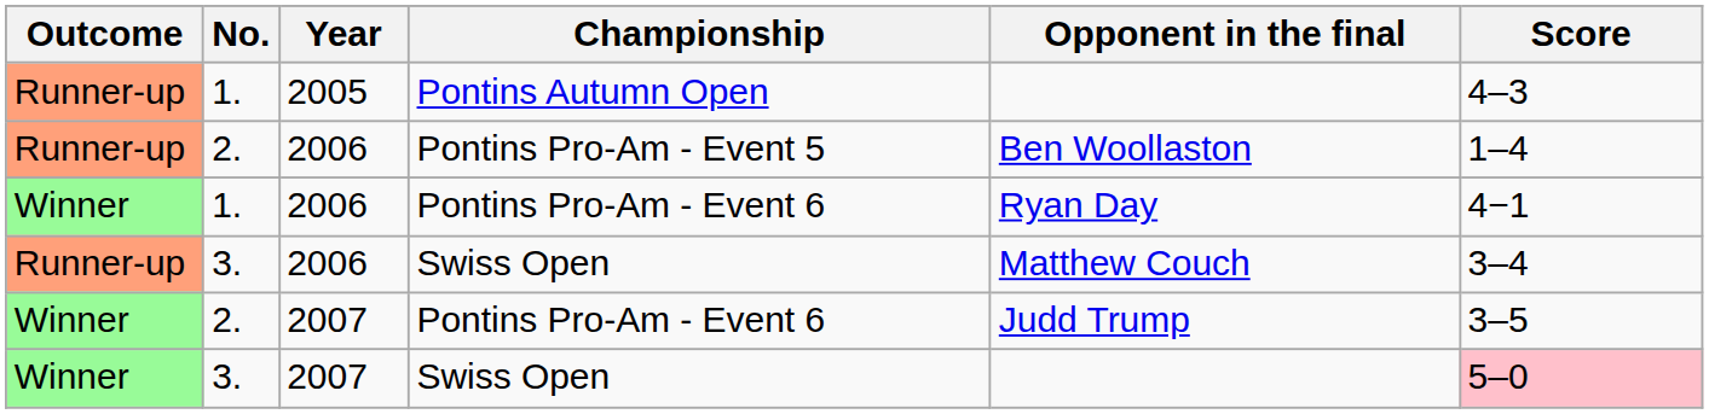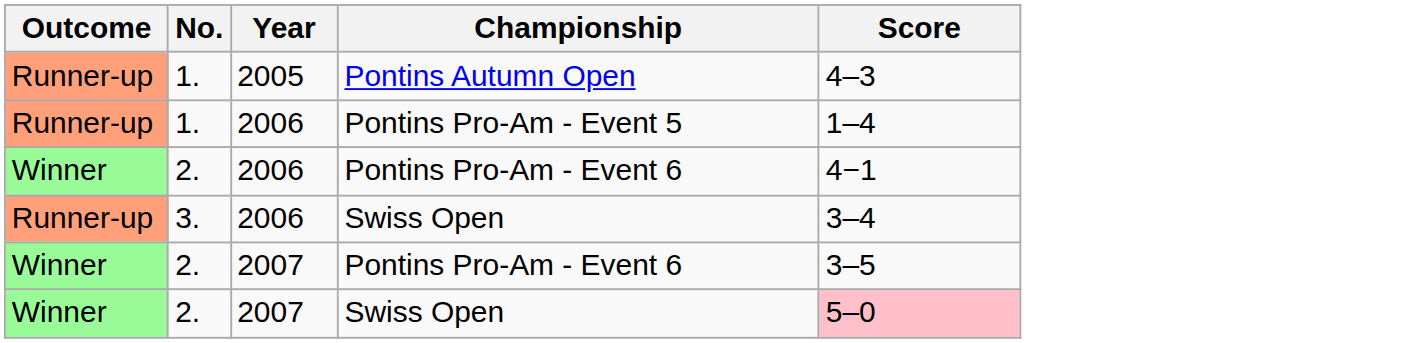 <table class="sortable wikitable">
 <tr>
 <th width="80">Outcome</th>
 <th width="20">No.</th>
 <th width="50">Year</th>
 <th width="250">Championship</th>
-<th width="200">Opponent in the final</th>
 <th width="100">Score</th>
 </tr>
 <tr>
 <td style="background:#ffa07a;">Runner-up</td>
 <td>1.</td>
 <td>2005</td>
 <td><a href='#'>Pontins Autumn Open</a></td>
-<td> </td>
 <td>4–3</td>
 </tr>
 <tr>
 <td style="background:#ffa07a;">Runner-up</td>
-<td>2.</td>
+<td>1.</td>
 <td>2006</td>
 <td>Pontins Pro-Am - Event 5</td>
-<td> <a href='#'>Ben Woollaston</a></td>
 <td>1–4</td>
 </tr>
 <tr>
 <td style="background:#98fb98;">Winner</td>
-<td>1.</td>
+<td>2.</td>
 <td>2006</td>
 <td>Pontins Pro-Am - Event 6</td>
-<td> <a href='#'>Ryan Day</a></td>
 <td>4−1</td>
 </tr>
 <tr>
 <td style="background:#ffa07a;">Runner-up</td>
 <td>3.</td>
 <td>2006</td>
 <td>Swiss Open</td>
-<td> <a href='#'>Matthew Couch</a></td>
 <td>3–4</td>
 </tr>
 <tr>
 <td style="background:#98fb98;">Winner</td>
 <td>2.</td>
 <td>2007</td>
 <td>Pontins Pro-Am - Event 6</td>
-<td> <a href='#'>Judd Trump</a></td>
 <td>3–5</td>
 </tr>
 <tr>
 <td style="background:#98FB98">Winner</td>
-<td>3.</td>
+<td>2.</td>
 <td>2007</td>
 <td>Swiss Open</td>
-<td> </td>
 <td style="background: pink;">5–0</td>
 </tr>
 </table>
